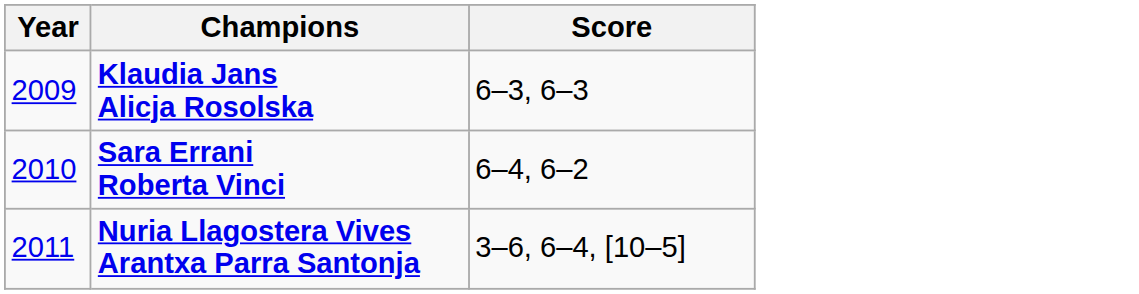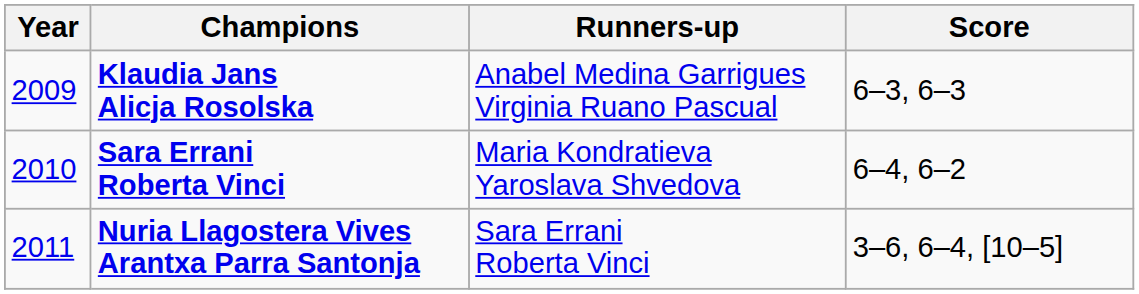 <table class="wikitable">
 <tr>
 <th style="width:40px">Year</th>
 <th style="width:200px">Champions</th>
+<th style="width:200px">Runners-up</th>
 <th style="width:150px" class="unsortable">Score</th>
 </tr>
 <tr>
 <td><a href='#'>2009</a></td>
 <td> <strong><a href='#'>Klaudia Jans</a></strong> <br>  <strong><a href='#'>Alicja Rosolska</a></strong></td>
+<td> <a href='#'>Anabel Medina Garrigues</a> <br>  <a href='#'>Virginia Ruano Pascual</a></td>
 <td>6–3, 6–3</td>
 </tr>
 <tr>
 <td><a href='#'>2010</a></td>
 <td> <strong><a href='#'>Sara Errani</a></strong> <br>  <strong><a href='#'>Roberta Vinci</a></strong></td>
+<td> <a href='#'>Maria Kondratieva</a> <br>  <a href='#'>Yaroslava Shvedova</a></td>
 <td>6–4, 6–2</td>
 </tr>
 <tr>
 <td><a href='#'>2011</a></td>
 <td> <strong><a href='#'>Nuria Llagostera Vives</a></strong> <br>  <strong><a href='#'>Arantxa Parra Santonja</a></strong></td>
+<td> <a href='#'>Sara Errani</a> <br>  <a href='#'>Roberta Vinci</a></td>
 <td>3–6, 6–4, [10–5]</td>
 </tr>
 </table>
